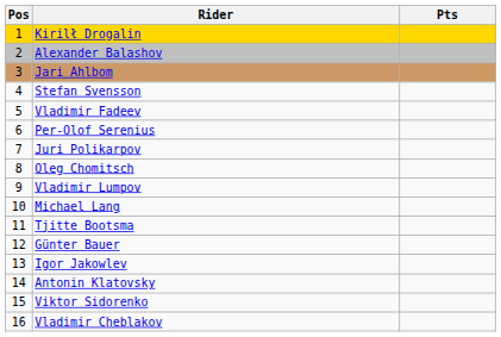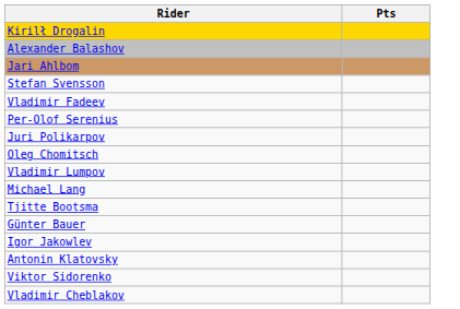 <table class="wikitable" style="font-size: 100%">
 <tr>
-<th width=20>Pos</th>
 <th width=400>Rider</th>
 <th width=100>Pts</th>
 </tr>
 <tr align=center style="background-color: gold;">
-<td>1</td>
 <td align="left"> <a href='#'>Kirilł Drogalin</a></td>
 <td></td>
 </tr>
 <tr align=center style="background-color: silver;">
-<td>2</td>
 <td align="left"> <a href='#'>Alexander Balashov</a></td>
 <td></td>
 </tr>
 <tr align=center style="background-color: #cc9966;">
-<td>3</td>
 <td align="left"> <a href='#'>Jari Ahlbom</a></td>
 <td></td>
 </tr>
 <tr align=center>
-<td>4</td>
 <td align="left"> <a href='#'>Stefan Svensson</a></td>
 <td></td>
 </tr>
 <tr align=center>
-<td>5</td>
 <td align="left"> <a href='#'>Vladimir Fadeev</a></td>
 <td></td>
 </tr>
 <tr align=center>
-<td>6</td>
 <td align="left"> <a href='#'>Per-Olof Serenius</a></td>
 <td></td>
 </tr>
 <tr align=center>
-<td>7</td>
 <td align="left"> <a href='#'>Juri Polikarpov</a></td>
 <td></td>
 </tr>
 <tr align=center>
-<td>8</td>
 <td align="left"> <a href='#'>Oleg Chomitsch</a></td>
 <td></td>
 </tr>
 <tr align=center>
-<td>9</td>
 <td align="left"> <a href='#'>Vladimir Lumpov</a></td>
 <td></td>
 </tr>
 <tr align=center>
-<td>10</td>
 <td align="left"> <a href='#'>Michael Lang</a></td>
 <td></td>
 </tr>
 <tr align=center>
-<td>11</td>
 <td align="left"> <a href='#'>Tjitte Bootsma</a></td>
 <td></td>
 </tr>
 <tr align=center>
-<td>12</td>
 <td align="left"> <a href='#'>Günter Bauer</a></td>
 <td></td>
 </tr>
 <tr align=center>
-<td>13</td>
 <td align="left"> <a href='#'>Igor Jakowlev</a></td>
 <td></td>
 </tr>
 <tr align=center>
-<td>14</td>
 <td align="left"> <a href='#'>Antonin Klatovsky</a></td>
 <td></td>
 </tr>
 <tr align=center>
-<td>15</td>
 <td align="left"> <a href='#'>Viktor Sidorenko</a></td>
 <td></td>
 </tr>
 <tr align=center>
-<td>16</td>
 <td align="left"> <a href='#'>Vladimir Cheblakov</a></td>
 <td></td>
 </tr>
 </table>
